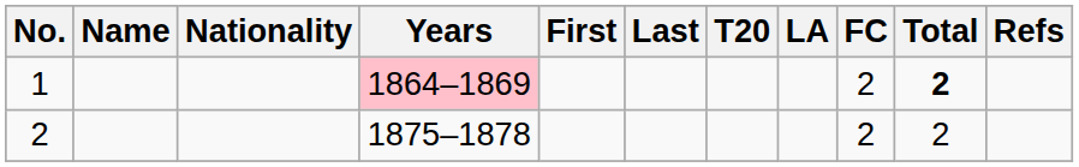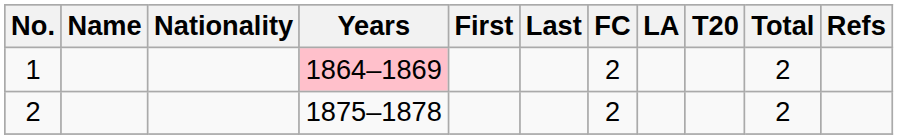 <table class="wikitable sortable" style="text-align: center;">
 <tr>
 <th>No.</th>
 <th>Name</th>
 <th>Nationality</th>
 <th>Years</th>
 <th>First</th>
 <th>Last</th>
+<th>FC</th>
+<th>LA</th>
 <th>T20</th>
-<th>LA</th>
-<th>FC</th>
 <th>Total</th>
 <th class="unsortable">Refs</th>
 </tr>
 <tr>
 <td>1</td>
 <td align="left"></td>
 <td></td>
 <td style="background: pink;">1864–1869</td>
 <td></td>
 <td></td>
+<td>2</td>
 <td></td>
 <td></td>
 <td>2</td>
-<td><strong>2</strong></td>
 <td></td>
 </tr>
 <tr>
 <td>2</td>
 <td align="left"></td>
 <td></td>
 <td>1875–1878</td>
 <td></td>
 <td></td>
+<td>2</td>
 <td></td>
 <td></td>
-<td>2</td>
 <td>2</td>
 <td></td>
 </tr>
 </table>
